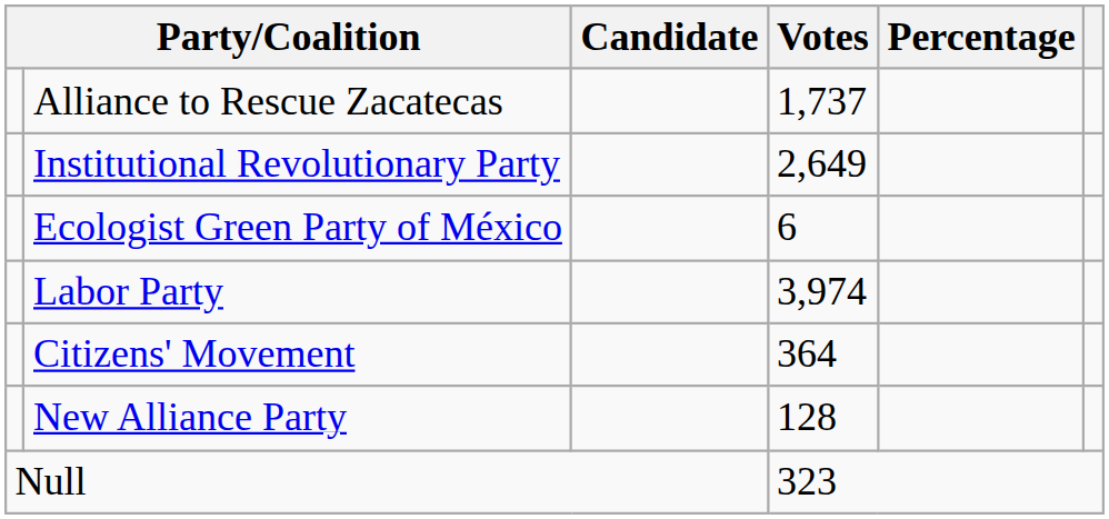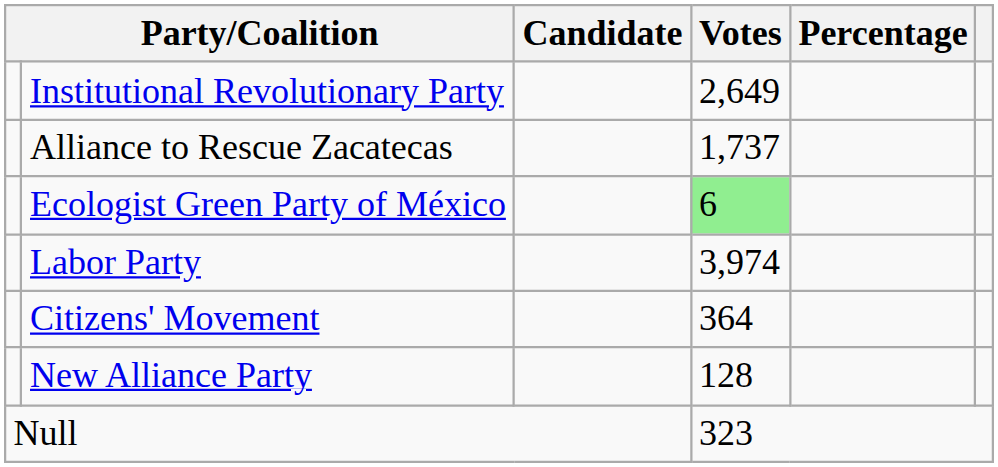 <table class="wikitable">
 <tr>
 <th colspan="2"><strong>Party/Coalition</strong></th>
 <th><strong>Candidate</strong></th>
 <th><strong>Votes</strong></th>
 <th><strong>Percentage</strong></th>
 <th></th>
+</tr>
+<tr>
+<td></td>
+<td><a href='#'>Institutional Revolutionary Party</a></td>
+<td></td>
+<td>2,649</td>
+<td></td>
+<td></td>
 </tr>
 <tr>
 <td></td>
 <td>Alliance to Rescue Zacatecas</td>
 <td></td>
 <td>1,737</td>
 <td></td>
 <td></td>
 </tr>
 <tr>
 <td></td>
-<td><a href='#'>Institutional Revolutionary Party</a></td>
-<td></td>
-<td>2,649</td>
-<td></td>
-<td></td>
-</tr>
-<tr>
-<td></td>
 <td><a href='#'>Ecologist Green Party of México</a></td>
 <td></td>
-<td>6</td>
+<td style="background: lightgreen;">6</td>
 <td></td>
 <td></td>
 </tr>
 <tr>
 <td></td>
 <td><a href='#'>Labor Party</a></td>
 <td></td>
 <td>3,974</td>
 <td></td>
 <td></td>
 </tr>
 <tr>
 <td></td>
 <td><a href='#'>Citizens' Movement</a></td>
 <td></td>
 <td>364</td>
 <td></td>
 </tr>
 <tr>
 <td></td>
 <td><a href='#'>New Alliance Party</a></td>
 <td></td>
 <td>128</td>
 <td></td>
 <td></td>
 </tr>
 <tr>
 <td colspan="3">Null</td>
 <td colspan="3">323</td>
 </tr>
 </table>
